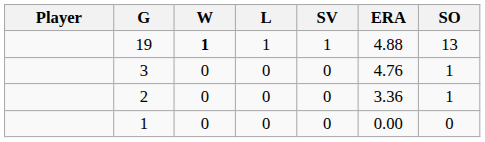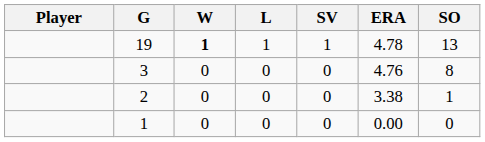 <table class="wikitable sortable">
 <tr>
 <th bgcolor="#DDDDFF" width="16%">Player</th>
 <th bgcolor="#DDDDFF" width="9%">G</th>
 <th bgcolor="#DDDDFF" width="9%">W</th>
 <th bgcolor="#DDDDFF" width="9%">L</th>
 <th bgcolor="#DDDDFF" width="9%">SV</th>
 <th bgcolor="#DDDDFF" width="9%">ERA</th>
 <th bgcolor="#DDDDFF" width="9%">SO</th>
 </tr>
 <tr align="center">
 <td></td>
 <td>19</td>
 <td><strong>1</strong></td>
 <td>1</td>
 <td>1</td>
-<td>4.88</td>
+<td>4.78</td>
 <td>13</td>
 </tr>
 <tr align="center">
 <td></td>
 <td>3</td>
 <td>0</td>
 <td>0</td>
 <td>0</td>
 <td>4.76</td>
-<td>1</td>
+<td>8</td>
 </tr>
 <tr align="center">
 <td></td>
 <td>2</td>
 <td>0</td>
 <td>0</td>
 <td>0</td>
-<td>3.36</td>
+<td>3.38</td>
 <td>1</td>
 </tr>
 <tr align="center">
 <td></td>
 <td>1</td>
 <td>0</td>
 <td>0</td>
 <td>0</td>
 <td>0.00</td>
 <td>0</td>
 </tr>
 </table>
